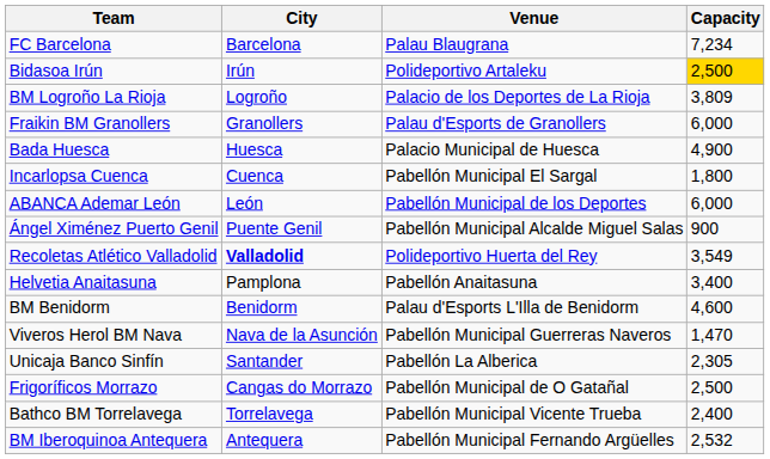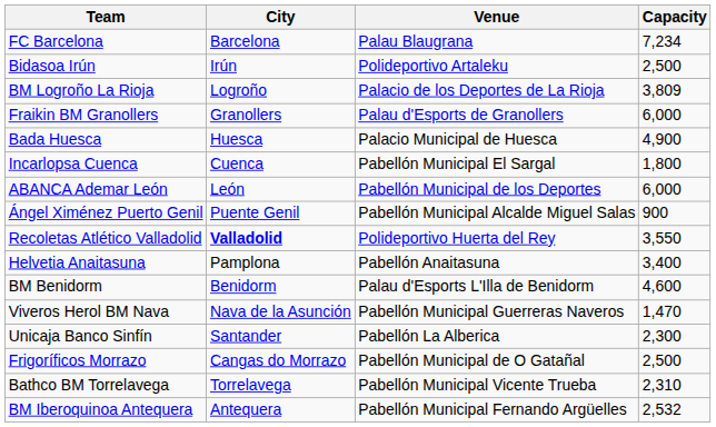 <table class="wikitable sortable">
 <tr>
 <th>Team</th>
 <th>City</th>
 <th>Venue</th>
 <th>Capacity</th>
 </tr>
 <tr>
 <td><a href='#'>FC Barcelona</a></td>
 <td><a href='#'>Barcelona</a></td>
 <td><a href='#'>Palau Blaugrana</a></td>
 <td>7,234</td>
 </tr>
 <tr>
 <td><a href='#'>Bidasoa Irún</a></td>
 <td><a href='#'>Irún</a></td>
 <td><a href='#'>Polideportivo Artaleku</a></td>
-<td style="background: gold;">2,500</td>
+<td>2,500</td>
 </tr>
 <tr>
 <td><a href='#'>BM Logroño La Rioja</a></td>
 <td><a href='#'>Logroño</a></td>
 <td><a href='#'>Palacio de los Deportes de La Rioja</a></td>
 <td>3,809</td>
 </tr>
 <tr>
 <td><a href='#'>Fraikin BM Granollers</a></td>
 <td><a href='#'>Granollers</a></td>
 <td><a href='#'>Palau d'Esports de Granollers</a></td>
 <td>6,000</td>
 </tr>
 <tr>
 <td><a href='#'>Bada Huesca</a></td>
 <td><a href='#'>Huesca</a></td>
 <td>Palacio Municipal de Huesca</td>
 <td>4,900</td>
 </tr>
 <tr>
 <td><a href='#'>Incarlopsa Cuenca</a></td>
 <td><a href='#'>Cuenca</a></td>
 <td>Pabellón Municipal El Sargal</td>
 <td>1,800</td>
 </tr>
 <tr>
 <td><a href='#'>ABANCA Ademar León</a></td>
 <td><a href='#'>León</a></td>
 <td><a href='#'>Pabellón Municipal de los Deportes</a></td>
 <td>6,000</td>
 </tr>
 <tr>
 <td><a href='#'>Ángel Ximénez Puerto Genil</a></td>
 <td><a href='#'>Puente Genil</a></td>
 <td>Pabellón Municipal Alcalde Miguel Salas</td>
 <td>900</td>
 </tr>
 <tr>
 <td><a href='#'>Recoletas Atlético Valladolid</a></td>
 <td><strong><a href='#'>Valladolid</a></strong></td>
 <td><a href='#'>Polideportivo Huerta del Rey</a></td>
-<td>3,549</td>
+<td>3,550</td>
 </tr>
 <tr>
 <td><a href='#'>Helvetia Anaitasuna</a></td>
 <td>Pamplona</td>
 <td>Pabellón Anaitasuna</td>
 <td>3,400</td>
 </tr>
 <tr>
 <td>BM Benidorm</td>
 <td><a href='#'>Benidorm</a></td>
 <td>Palau d'Esports L'Illa de Benidorm</td>
 <td>4,600</td>
 </tr>
 <tr>
 <td>Viveros Herol BM Nava</td>
 <td><a href='#'>Nava de la Asunción</a></td>
 <td>Pabellón Municipal Guerreras Naveros</td>
 <td>1,470</td>
 </tr>
 <tr>
 <td>Unicaja Banco Sinfín</td>
 <td><a href='#'>Santander</a></td>
 <td>Pabellón La Alberica</td>
-<td>2,305</td>
+<td>2,300</td>
 </tr>
 <tr>
 <td><a href='#'>Frigoríficos Morrazo</a></td>
 <td><a href='#'>Cangas do Morrazo</a></td>
 <td>Pabellón Municipal de O Gatañal</td>
 <td>2,500</td>
 </tr>
 <tr>
 <td>Bathco BM Torrelavega</td>
 <td><a href='#'>Torrelavega</a></td>
 <td>Pabellón Municipal Vicente Trueba</td>
-<td>2,400</td>
+<td>2,310</td>
 </tr>
 <tr>
 <td><a href='#'>BM Iberoquinoa Antequera</a></td>
 <td><a href='#'>Antequera</a></td>
 <td>Pabellón Municipal Fernando Argüelles</td>
 <td>2,532</td>
 </tr>
 </table>
